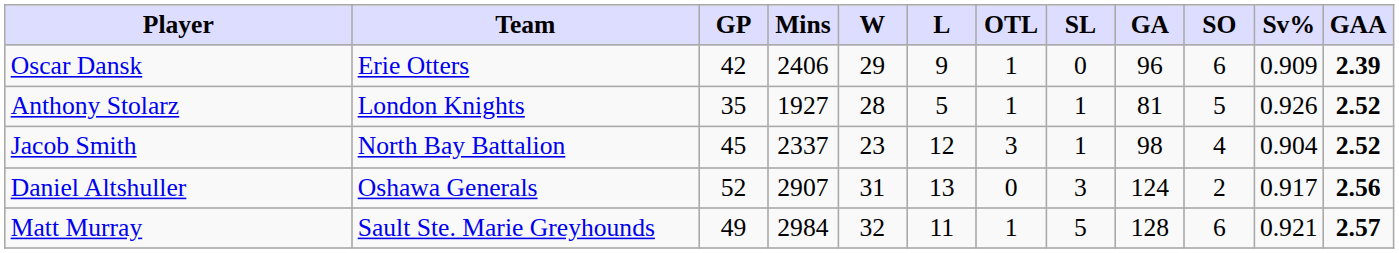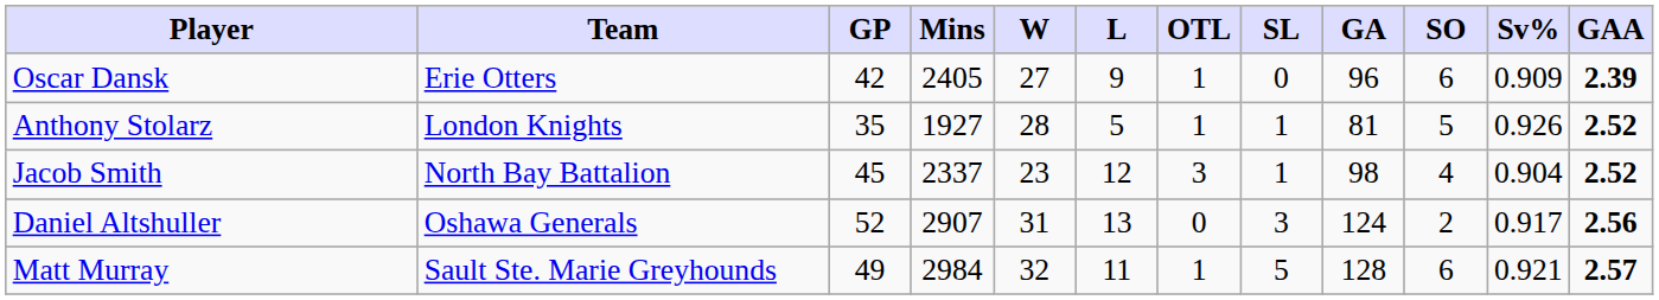 <table class="wikitable" style="text-align:center">
 <tr>
 <th style="background:#ddf; width:25%;">Player</th>
 <th style="background:#ddf; width:25%;">Team</th>
 <th style="background:#ddf; width:5%;">GP</th>
 <th style="background:#ddf; width:5%;">Mins</th>
 <th style="background:#ddf; width:5%;">W</th>
 <th style="background:#ddf; width:5%;">L</th>
 <th style="background:#ddf; width:5%;">OTL</th>
 <th style="background:#ddf; width:5%;">SL</th>
 <th style="background:#ddf; width:5%;">GA</th>
 <th style="background:#ddf; width:5%;">SO</th>
 <th style="background:#ddf; width:5%;">Sv%</th>
 <th style="background:#ddf; width:5%;">GAA</th>
 </tr>
 <tr>
 <td align=left><a href='#'>Oscar Dansk</a></td>
 <td align=left><a href='#'>Erie Otters</a></td>
 <td>42</td>
-<td>2406</td>
-<td>29</td>
+<td>2405</td>
+<td>27</td>
 <td>9</td>
 <td>1</td>
 <td>0</td>
 <td>96</td>
 <td>6</td>
 <td>0.909</td>
 <td><strong>2.39</strong></td>
 </tr>
 <tr>
 <td align=left><a href='#'>Anthony Stolarz</a></td>
 <td align=left><a href='#'>London Knights</a></td>
 <td>35</td>
 <td>1927</td>
 <td>28</td>
 <td>5</td>
 <td>1</td>
 <td>1</td>
 <td>81</td>
 <td>5</td>
 <td>0.926</td>
 <td><strong>2.52</strong></td>
 </tr>
 <tr>
 <td align=left><a href='#'>Jacob Smith</a></td>
 <td align=left><a href='#'>North Bay Battalion</a></td>
 <td>45</td>
 <td>2337</td>
 <td>23</td>
 <td>12</td>
 <td>3</td>
 <td>1</td>
 <td>98</td>
 <td>4</td>
 <td>0.904</td>
 <td><strong>2.52</strong></td>
 </tr>
 <tr>
 <td align=left><a href='#'>Daniel Altshuller</a></td>
 <td align=left><a href='#'>Oshawa Generals</a></td>
 <td>52</td>
 <td>2907</td>
 <td>31</td>
 <td>13</td>
 <td>0</td>
 <td>3</td>
 <td>124</td>
 <td>2</td>
 <td>0.917</td>
 <td><strong>2.56</strong></td>
 </tr>
 <tr>
 <td align=left><a href='#'>Matt Murray</a></td>
 <td align=left><a href='#'>Sault Ste. Marie Greyhounds</a></td>
 <td>49</td>
 <td>2984</td>
 <td>32</td>
 <td>11</td>
 <td>1</td>
 <td>5</td>
 <td>128</td>
 <td>6</td>
 <td>0.921</td>
 <td><strong>2.57</strong></td>
 </tr>
 </table>
